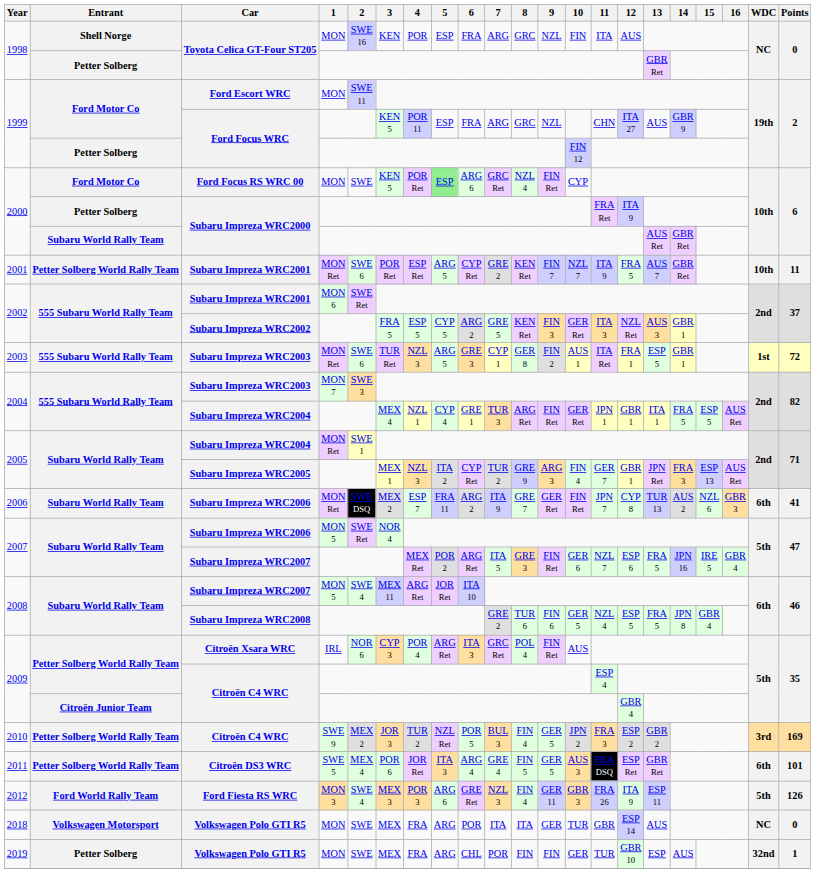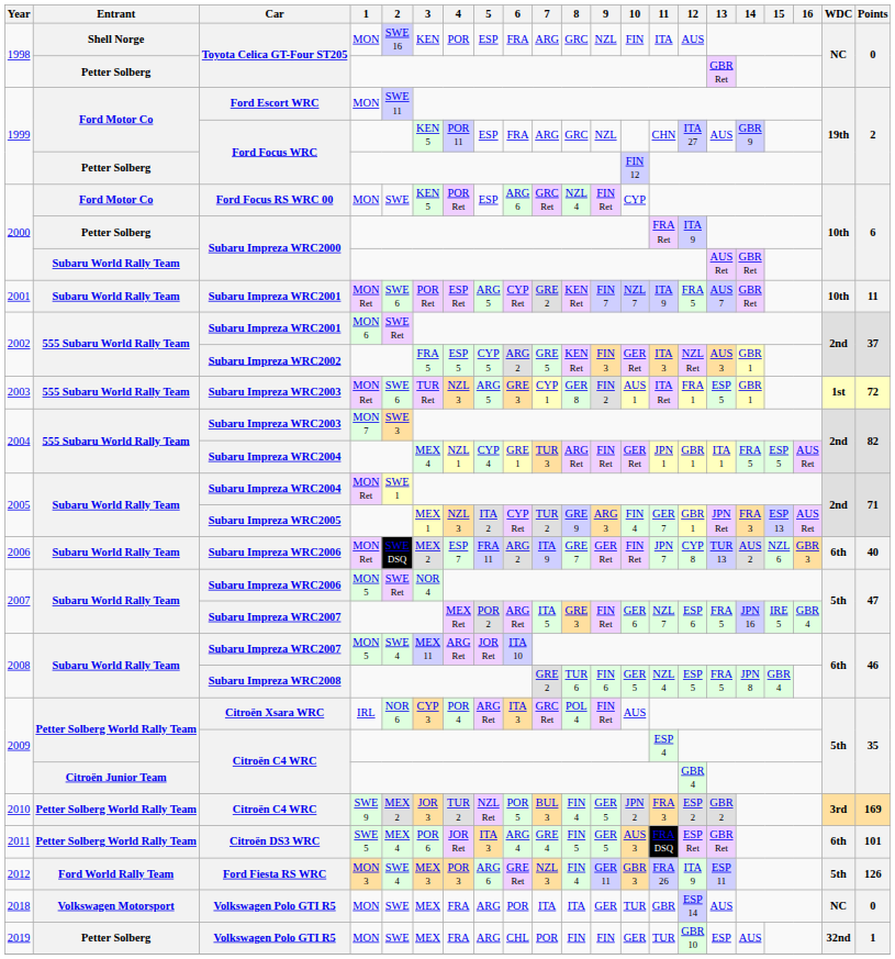 <table class="wikitable" style="text-align:center; font-size:85%">
 <tr>
 <th>Year</th>
 <th>Entrant</th>
 <th>Car</th>
 <th>1</th>
 <th>2</th>
 <th>3</th>
 <th>4</th>
 <th>5</th>
 <th>6</th>
 <th>7</th>
 <th>8</th>
 <th>9</th>
 <th>10</th>
 <th>11</th>
 <th>12</th>
 <th>13</th>
 <th>14</th>
 <th>15</th>
 <th>16</th>
 <th>WDC</th>
 <th>Points</th>
 </tr>
 <tr>
 <td rowspan=2><a href='#'>1998</a></td>
 <th nowrap>Shell Norge</th>
 <th rowspan=2 nowrap><a href='#'>Toyota Celica GT-Four ST205</a></th>
 <td><a href='#'>MON</a></td>
 <td style="background:#CFCFFF;"><a href='#'>SWE</a><br><small>16</small></td>
 <td><a href='#'>KEN</a></td>
 <td><a href='#'>POR</a></td>
 <td><a href='#'>ESP</a></td>
 <td><a href='#'>FRA</a></td>
 <td><a href='#'>ARG</a></td>
 <td><a href='#'>GRC</a></td>
 <td><a href='#'>NZL</a></td>
 <td><a href='#'>FIN</a></td>
 <td><a href='#'>ITA</a></td>
 <td><a href='#'>AUS</a></td>
 <td colspan=4></td>
 <th rowspan=2>NC</th>
 <th rowspan=2>0</th>
 </tr>
 <tr>
 <th nowrap>Petter Solberg</th>
 <td colspan=12></td>
 <td style="background:#EFCFFF;"><a href='#'>GBR</a><br><small>Ret</small></td>
 <td colspan=3></td>
 </tr>
 <tr>
 <td rowspan=3><a href='#'>1999</a></td>
 <th rowspan=2 nowrap><a href='#'>Ford Motor Co</a></th>
 <th nowrap><a href='#'>Ford Escort WRC</a></th>
 <td><a href='#'>MON</a></td>
 <td style="background:#CFCFFF;"><a href='#'>SWE</a><br><small>11</small></td>
 <td colspan=14></td>
 <th rowspan=3>19th</th>
 <th rowspan=3>2</th>
 </tr>
 <tr>
 <th rowspan=2 nowrap><a href='#'>Ford Focus WRC</a></th>
 <td colspan=2></td>
 <td style="background:#DFFFDF;"><a href='#'>KEN</a><br><small>5</small></td>
 <td style="background:#CFCFFF;"><a href='#'>POR</a><br><small>11</small></td>
 <td><a href='#'>ESP</a></td>
 <td><a href='#'>FRA</a></td>
 <td><a href='#'>ARG</a></td>
 <td><a href='#'>GRC</a></td>
 <td><a href='#'>NZL</a></td>
 <td></td>
 <td><a href='#'>CHN</a></td>
 <td style="background:#CFCFFF;"><a href='#'>ITA</a><br><small>27</small></td>
 <td><a href='#'>AUS</a></td>
 <td style="background:#CFCFFF;"><a href='#'>GBR</a><br><small>9</small></td>
 <td colspan=2></td>
 </tr>
 <tr>
 <th nowrap>Petter Solberg</th>
 <td colspan=9></td>
 <td style="background:#CFCFFF;"><a href='#'>FIN</a><br><small>12</small></td>
 <td colspan=6></td>
 </tr>
 <tr>
 <td rowspan=3><a href='#'>2000</a></td>
 <th nowrap><a href='#'>Ford Motor Co</a></th>
 <th nowrap><a href='#'>Ford Focus RS WRC 00</a></th>
 <td><a href='#'>MON</a></td>
 <td><a href='#'>SWE</a></td>
 <td style="background:#DFFFDF;"><a href='#'>KEN</a><br><small>5</small></td>
 <td style="background:#EFCFFF;"><a href='#'>POR</a><br><small>Ret</small></td>
-<td style="background: lightgreen;"><a href='#'>ESP</a></td>
+<td><a href='#'>ESP</a></td>
 <td style="background:#DFFFDF;"><a href='#'>ARG</a><br><small>6</small></td>
 <td style="background:#EFCFFF;"><a href='#'>GRC</a><br><small>Ret</small></td>
 <td style="background:#DFFFDF;"><a href='#'>NZL</a><br><small>4</small></td>
 <td style="background:#EFCFFF;"><a href='#'>FIN</a><br><small>Ret</small></td>
 <td><a href='#'>CYP</a></td>
 <td colspan=6></td>
 <th rowspan=3>10th</th>
 <th rowspan=3>6</th>
 </tr>
 <tr>
 <th nowrap>Petter Solberg</th>
 <th rowspan=2 nowrap><a href='#'>Subaru Impreza WRC2000</a></th>
 <td colspan=10></td>
 <td style="background:#EFCFFF;"><a href='#'>FRA</a><br><small>Ret</small></td>
 <td style="background:#CFCFFF;"><a href='#'>ITA</a><br><small>9</small></td>
 <td colspan=4></td>
 </tr>
 <tr>
 <th nowrap><a href='#'>Subaru World Rally Team</a></th>
 <td colspan=12></td>
 <td style="background:#EFCFFF;"><a href='#'>AUS</a><br><small>Ret</small></td>
 <td style="background:#EFCFFF;"><a href='#'>GBR</a><br><small>Ret</small></td>
 <td colspan=2></td>
 </tr>
 <tr>
 <td><a href='#'>2001</a></td>
-<th nowrap><a href='#'>Petter Solberg World Rally Team</a></th>
+<th nowrap><a href='#'>Subaru World Rally Team</a></th>
 <th nowrap><a href='#'>Subaru Impreza WRC2001</a></th>
 <td style="background:#EFCFFF;"><a href='#'>MON</a><br><small>Ret</small></td>
 <td style="background:#DFFFDF;"><a href='#'>SWE</a><br><small>6</small></td>
 <td style="background:#EFCFFF;"><a href='#'>POR</a><br><small>Ret</small></td>
 <td style="background:#EFCFFF;"><a href='#'>ESP</a><br><small>Ret</small></td>
 <td style="background:#DFFFDF;"><a href='#'>ARG</a><br><small>5</small></td>
 <td style="background:#EFCFFF;"><a href='#'>CYP</a><br><small>Ret</small></td>
 <td style="background:#DFDFDF;"><a href='#'>GRE</a><br><small>2</small></td>
 <td style="background:#EFCFFF;"><a href='#'>KEN</a><br><small>Ret</small></td>
 <td style="background:#CFCFFF;"><a href='#'>FIN</a><br><small>7</small></td>
 <td style="background:#CFCFFF;"><a href='#'>NZL</a><br><small>7</small></td>
 <td style="background:#CFCFFF;"><a href='#'>ITA</a><br><small>9</small></td>
 <td style="background:#DFFFDF;"><a href='#'>FRA</a><br><small>5</small></td>
 <td style="background:#CFCFFF;"><a href='#'>AUS</a><br><small>7</small></td>
 <td style="background:#EFCFFF;"><a href='#'>GBR</a><br><small>Ret</small></td>
 <td colspan=2></td>
 <th>10th</th>
 <th>11</th>
 </tr>
 <tr>
 <td rowspan=2><a href='#'>2002</a></td>
 <th rowspan=2 nowrap><a href='#'>555 Subaru World Rally Team</a></th>
 <th nowrap><a href='#'>Subaru Impreza WRC2001</a></th>
 <td style="background:#DFFFDF;"><a href='#'>MON</a><br><small>6</small></td>
 <td style="background:#EFCFFF;"><a href='#'>SWE</a><br><small>Ret</small></td>
 <td colspan=14></td>
 <td style="background:#DFDFDF;" rowspan=2><strong>2nd</strong></td>
 <td style="background:#DFDFDF;" rowspan=2><strong>37</strong></td>
 </tr>
 <tr>
 <th nowrap><a href='#'>Subaru Impreza WRC2002</a></th>
 <td colspan=2></td>
 <td style="background:#DFFFDF;"><a href='#'>FRA</a><br><small>5</small></td>
 <td style="background:#DFFFDF;"><a href='#'>ESP</a><br><small>5</small></td>
 <td style="background:#DFFFDF;"><a href='#'>CYP</a><br><small>5</small></td>
 <td style="background:#DFDFDF;"><a href='#'>ARG</a><br><small>2</small></td>
 <td style="background:#DFFFDF;"><a href='#'>GRE</a><br><small>5</small></td>
 <td style="background:#EFCFFF;"><a href='#'>KEN</a><br><small>Ret</small></td>
 <td style="background:#FFDF9F;"><a href='#'>FIN</a><br><small>3</small></td>
 <td style="background:#EFCFFF;"><a href='#'>GER</a><br><small>Ret</small></td>
 <td style="background:#FFDF9F;"><a href='#'>ITA</a><br><small>3</small></td>
 <td style="background:#EFCFFF;"><a href='#'>NZL</a><br><small>Ret</small></td>
 <td style="background:#FFDF9F;"><a href='#'>AUS</a><br><small>3</small></td>
 <td style="background:#FFFFBF;"><a href='#'>GBR</a><br><small>1</small></td>
 <td colspan=2></td>
 </tr>
 <tr>
 <td><a href='#'>2003</a></td>
 <th nowrap><a href='#'>555 Subaru World Rally Team</a></th>
 <th nowrap><a href='#'>Subaru Impreza WRC2003</a></th>
 <td style="background:#EFCFFF;"><a href='#'>MON</a><br><small>Ret</small></td>
 <td style="background:#DFFFDF;"><a href='#'>SWE</a><br><small>6</small></td>
 <td style="background:#EFCFFF;"><a href='#'>TUR</a><br><small>Ret</small></td>
 <td style="background:#FFDF9F;"><a href='#'>NZL</a><br><small>3</small></td>
 <td style="background:#DFFFDF;"><a href='#'>ARG</a><br><small>5</small></td>
 <td style="background:#FFDF9F;"><a href='#'>GRE</a><br><small>3</small></td>
 <td style="background:#FFFFBF;"><a href='#'>CYP</a><br><small>1</small></td>
 <td style="background:#DFFFDF;"><a href='#'>GER</a><br><small>8</small></td>
 <td style="background:#DFDFDF;"><a href='#'>FIN</a><br><small>2</small></td>
 <td style="background:#FFFFBF;"><a href='#'>AUS</a><br><small>1</small></td>
 <td style="background:#EFCFFF;"><a href='#'>ITA</a><br><small>Ret</small></td>
 <td style="background:#FFFFBF;"><a href='#'>FRA</a><br><small>1</small></td>
 <td style="background:#DFFFDF;"><a href='#'>ESP</a><br><small>5</small></td>
 <td style="background:#FFFFBF;"><a href='#'>GBR</a><br><small>1</small></td>
 <td colspan=2></td>
 <td style="background:#FFFFBF;"><strong>1st</strong></td>
 <td style="background:#FFFFBF;"><strong>72</strong></td>
 </tr>
 <tr>
 <td rowspan=2><a href='#'>2004</a></td>
 <th rowspan=2 nowrap><a href='#'>555 Subaru World Rally Team</a></th>
 <th nowrap><a href='#'>Subaru Impreza WRC2003</a></th>
 <td style="background:#DFFFDF;"><a href='#'>MON</a><br><small>7</small></td>
 <td style="background:#FFDF9F;"><a href='#'>SWE</a><br><small>3</small></td>
 <td colspan=14></td>
 <td style="background:#DFDFDF;" rowspan=2><strong>2nd</strong></td>
 <td style="background:#DFDFDF;" rowspan=2><strong>82</strong></td>
 </tr>
 <tr>
 <th nowrap><a href='#'>Subaru Impreza WRC2004</a></th>
 <td colspan=2></td>
 <td style="background:#DFFFDF;"><a href='#'>MEX</a><br><small>4</small></td>
 <td style="background:#FFFFBF;"><a href='#'>NZL</a><br><small>1</small></td>
 <td style="background:#DFFFDF;"><a href='#'>CYP</a><br><small>4</small></td>
 <td style="background:#FFFFBF;"><a href='#'>GRE</a><br><small>1</small></td>
 <td style="background:#FFDF9F;"><a href='#'>TUR</a><br><small>3</small></td>
 <td style="background:#EFCFFF;"><a href='#'>ARG</a><br><small>Ret</small></td>
 <td style="background:#EFCFFF;"><a href='#'>FIN</a><br><small>Ret</small></td>
 <td style="background:#EFCFFF;"><a href='#'>GER</a><br><small>Ret</small></td>
 <td style="background:#FFFFBF;"><a href='#'>JPN</a><br><small>1</small></td>
 <td style="background:#FFFFBF;"><a href='#'>GBR</a><br><small>1</small></td>
 <td style="background:#FFFFBF;"><a href='#'>ITA</a><br><small>1</small></td>
 <td style="background:#DFFFDF;"><a href='#'>FRA</a><br><small>5</small></td>
 <td style="background:#DFFFDF;"><a href='#'>ESP</a><br><small>5</small></td>
 <td style="background:#EFCFFF;"><a href='#'>AUS</a><br><small>Ret</small></td>
 </tr>
 <tr>
 <td rowspan=2><a href='#'>2005</a></td>
 <th rowspan=2 nowrap><a href='#'>Subaru World Rally Team</a></th>
 <th nowrap><a href='#'>Subaru Impreza WRC2004</a></th>
 <td style="background:#EFCFFF;"><a href='#'>MON</a><br><small>Ret</small></td>
 <td style="background:#FFFFBF;"><a href='#'>SWE</a><br><small>1</small></td>
 <td colspan=14></td>
 <td style="background:#DFDFDF;" rowspan=2><strong>2nd</strong></td>
 <td style="background:#DFDFDF;" rowspan=2><strong>71</strong></td>
 </tr>
 <tr>
 <th nowrap><a href='#'>Subaru Impreza WRC2005</a></th>
 <td colspan=2></td>
 <td style="background:#FFFFBF;"><a href='#'>MEX</a><br><small>1</small></td>
 <td style="background:#FFDF9F;"><a href='#'>NZL</a><br><small>3</small></td>
 <td style="background:#DFDFDF;"><a href='#'>ITA</a><br><small>2</small></td>
 <td style="background:#EFCFFF;"><a href='#'>CYP</a><br><small>Ret</small></td>
 <td style="background:#DFDFDF;"><a href='#'>TUR</a><br><small>2</small></td>
 <td style="background:#CFCFFF;"><a href='#'>GRE</a><br><small>9</small></td>
 <td style="background:#FFDF9F;"><a href='#'>ARG</a><br><small>3</small></td>
 <td style="background:#DFFFDF;"><a href='#'>FIN</a><br><small>4</small></td>
 <td style="background:#DFFFDF;"><a href='#'>GER</a><br><small>7</small></td>
 <td style="background:#FFFFBF;"><a href='#'>GBR</a><br><small>1</small></td>
 <td style="background:#EFCFFF;"><a href='#'>JPN</a><br><small>Ret</small></td>
 <td style="background:#FFDF9F;"><a href='#'>FRA</a><br><small>3</small></td>
 <td style="background:#CFCFFF;"><a href='#'>ESP</a><br><small>13</small></td>
 <td style="background:#EFCFFF;"><a href='#'>AUS</a><br><small>Ret</small></td>
 </tr>
 <tr>
 <td><a href='#'>2006</a></td>
 <th nowrap><a href='#'>Subaru World Rally Team</a></th>
 <th nowrap><a href='#'>Subaru Impreza WRC2006</a></th>
 <td style="background:#EFCFFF;"><a href='#'>MON</a><br><small>Ret</small></td>
 <td style="background:#000000; color:white"><a href='#'><span>SWE</span></a><br><small>DSQ</small></td>
 <td style="background:#DFDFDF;"><a href='#'>MEX</a><br><small>2</small></td>
 <td style="background:#DFFFDF;"><a href='#'>ESP</a><br><small>7</small></td>
 <td style="background:#CFCFFF;"><a href='#'>FRA</a><br><small>11</small></td>
 <td style="background:#DFDFDF;"><a href='#'>ARG</a><br><small>2</small></td>
 <td style="background:#CFCFFF;"><a href='#'>ITA</a><br><small>9</small></td>
 <td style="background:#DFFFDF;"><a href='#'>GRE</a><br><small>7</small></td>
 <td style="background:#EFCFFF;"><a href='#'>GER</a><br><small>Ret</small></td>
 <td style="background:#EFCFFF;"><a href='#'>FIN</a><br><small>Ret</small></td>
 <td style="background:#DFFFDF;"><a href='#'>JPN</a><br><small>7</small></td>
 <td style="background:#DFFFDF;"><a href='#'>CYP</a><br><small>8</small></td>
 <td style="background:#CFCFFF;"><a href='#'>TUR</a><br><small>13</small></td>
 <td style="background:#DFDFDF;"><a href='#'>AUS</a><br><small>2</small></td>
 <td style="background:#DFFFDF;"><a href='#'>NZL</a><br><small>6</small></td>
 <td style="background:#FFDF9F;"><a href='#'>GBR</a><br><small>3</small></td>
 <th>6th</th>
-<th>41</th>
+<th>40</th>
 </tr>
 <tr>
 <td rowspan=2><a href='#'>2007</a></td>
 <th rowspan=2 nowrap><a href='#'>Subaru World Rally Team</a></th>
 <th nowrap><a href='#'>Subaru Impreza WRC2006</a></th>
 <td style="background:#DFFFDF;"><a href='#'>MON</a><br><small>5</small></td>
 <td style="background:#EFCFFF;"><a href='#'>SWE</a><br><small>Ret</small></td>
 <td style="background:#DFFFDF;"><a href='#'>NOR</a><br><small>4</small></td>
 <td colspan=13></td>
 <th rowspan=2>5th</th>
 <th rowspan=2>47</th>
 </tr>
 <tr>
 <th nowrap><a href='#'>Subaru Impreza WRC2007</a></th>
 <td colspan=3></td>
 <td style="background:#EFCFFF;"><a href='#'>MEX</a><br><small>Ret</small></td>
 <td style="background:#DFDFDF;"><a href='#'>POR</a><br><small>2</small></td>
 <td style="background:#EFCFFF;"><a href='#'>ARG</a><br><small>Ret</small></td>
 <td style="background:#DFFFDF;"><a href='#'>ITA</a><br><small>5</small></td>
 <td style="background:#FFDF9F;"><a href='#'>GRE</a><br><small>3</small></td>
 <td style="background:#EFCFFF;"><a href='#'>FIN</a><br><small>Ret</small></td>
 <td style="background:#DFFFDF;"><a href='#'>GER</a><br><small>6</small></td>
 <td style="background:#DFFFDF;"><a href='#'>NZL</a><br><small>7</small></td>
 <td style="background:#DFFFDF;"><a href='#'>ESP</a><br><small>6</small></td>
 <td style="background:#DFFFDF;"><a href='#'>FRA</a><br><small>5</small></td>
 <td style="background:#CFCFFF;"><a href='#'>JPN</a><br><small>16</small></td>
 <td style="background:#DFFFDF;"><a href='#'>IRE</a><br><small>5</small></td>
 <td style="background:#DFFFDF;"><a href='#'>GBR</a><br><small>4</small></td>
 </tr>
 <tr>
 <td rowspan=2><a href='#'>2008</a></td>
 <th rowspan=2 nowrap><a href='#'>Subaru World Rally Team</a></th>
 <th nowrap><a href='#'>Subaru Impreza WRC2007</a></th>
 <td style="background:#DFFFDF;"><a href='#'>MON</a><br><small>5</small></td>
 <td style="background:#DFFFDF;"><a href='#'>SWE</a><br><small>4</small></td>
 <td style="background:#CFCFFF;"><a href='#'>MEX</a><br><small>11</small></td>
 <td style="background:#EFCFFF;"><a href='#'>ARG</a><br><small>Ret</small></td>
 <td style="background:#EFCFFF;"><a href='#'>JOR</a><br><small>Ret</small></td>
 <td style="background:#CFCFFF;"><a href='#'>ITA</a><br><small>10</small></td>
 <td colspan=10></td>
 <th rowspan=2>6th</th>
 <th rowspan=2>46</th>
 </tr>
 <tr>
 <th nowrap><a href='#'>Subaru Impreza WRC2008</a></th>
 <td colspan=6></td>
 <td style="background:#DFDFDF;"><a href='#'>GRE</a><br><small>2</small></td>
 <td style="background:#DFFFDF;"><a href='#'>TUR</a><br><small>6</small></td>
 <td style="background:#DFFFDF;"><a href='#'>FIN</a><br><small>6</small></td>
 <td style="background:#DFFFDF;"><a href='#'>GER</a><br><small>5</small></td>
 <td style="background:#DFFFDF;"><a href='#'>NZL</a><br><small>4</small></td>
 <td style="background:#DFFFDF;"><a href='#'>ESP</a><br><small>5</small></td>
 <td style="background:#DFFFDF;"><a href='#'>FRA</a><br><small>5</small></td>
 <td style="background:#DFFFDF;"><a href='#'>JPN</a><br><small>8</small></td>
 <td style="background:#DFFFDF;"><a href='#'>GBR</a><br><small>4</small></td>
 <td></td>
 </tr>
 <tr>
 <td rowspan=3><a href='#'>2009</a></td>
 <th rowspan=2 nowrap><a href='#'>Petter Solberg World Rally Team</a></th>
 <th nowrap><a href='#'>Citroën Xsara WRC</a></th>
 <td><a href='#'>IRL</a></td>
 <td style="background:#DFFFDF;"><a href='#'>NOR</a><br><small>6</small></td>
 <td style="background:#FFDF9F;"><a href='#'>CYP</a><br><small>3</small></td>
 <td style="background:#DFFFDF;"><a href='#'>POR</a><br><small>4</small></td>
 <td style="background:#EFCFFF;"><a href='#'>ARG</a><br><small>Ret</small></td>
 <td style="background:#FFDF9F;"><a href='#'>ITA</a><br><small>3</small></td>
 <td style="background:#EFCFFF;"><a href='#'>GRC</a><br><small>Ret</small></td>
 <td style="background:#DFFFDF;"><a href='#'>POL</a><br><small>4</small></td>
 <td style="background:#EFCFFF;"><a href='#'>FIN</a><br><small>Ret</small></td>
 <td><a href='#'>AUS</a></td>
 <td colspan=6></td>
 <th rowspan=3>5th</th>
 <th rowspan=3>35</th>
 </tr>
 <tr>
 <th rowspan=2 nowrap><a href='#'>Citroën C4 WRC</a></th>
 <td colspan=10></td>
 <td style="background:#DFFFDF;"><a href='#'>ESP</a><br><small>4</small></td>
 <td colspan=5></td>
 </tr>
 <tr>
 <th nowrap><a href='#'>Citroën Junior Team</a></th>
 <td colspan=11></td>
 <td style="background:#DFFFDF;"><a href='#'>GBR</a><br><small>4</small></td>
 <td colspan=4></td>
 </tr>
 <tr>
 <td><a href='#'>2010</a></td>
 <th nowrap><a href='#'>Petter Solberg World Rally Team</a></th>
 <th nowrap><a href='#'>Citroën C4 WRC</a></th>
 <td style="background:#DFFFDF;"><a href='#'>SWE</a><br><small>9</small></td>
 <td style="background:#DFDFDF;"><a href='#'>MEX</a><br><small>2</small></td>
 <td style="background:#FFDF9F;"><a href='#'>JOR</a><br><small>3</small></td>
 <td style="background:#DFDFDF;"><a href='#'>TUR</a><br><small>2</small></td>
 <td style="background:#EFCFFF;"><a href='#'>NZL</a><br><small>Ret</small></td>
 <td style="background:#DFFFDF;"><a href='#'>POR</a><br><small>5</small></td>
 <td style="background:#FFDF9F;"><a href='#'>BUL</a><br><small>3</small></td>
 <td style="background:#DFFFDF;"><a href='#'>FIN</a><br><small>4</small></td>
 <td style="background:#DFFFDF;"><a href='#'>GER</a><br><small>5</small></td>
 <td style="background:#DFDFDF;"><a href='#'>JPN</a><br><small>2</small></td>
 <td style="background:#FFDF9F;"><a href='#'>FRA</a><br><small>3</small></td>
 <td style="background:#DFDFDF;"><a href='#'>ESP</a><br><small>2</small></td>
 <td style="background:#DFDFDF;"><a href='#'>GBR</a><br><small>2</small></td>
 <td colspan=3></td>
 <td style="background:#FFDF9F;"><strong>3rd</strong></td>
 <td style="background:#FFDF9F;"><strong>169</strong></td>
 </tr>
 <tr>
 <td><a href='#'>2011</a></td>
 <th nowrap><a href='#'>Petter Solberg World Rally Team</a></th>
 <th nowrap><a href='#'>Citroën DS3 WRC</a></th>
 <td style="background:#DFFFDF;"><a href='#'>SWE</a><br><small>5</small></td>
 <td style="background:#DFFFDF;"><a href='#'>MEX</a><br><small>4</small></td>
 <td style="background:#DFFFDF;"><a href='#'>POR</a><br><small>6</small></td>
 <td style="background:#EFCFFF;"><a href='#'>JOR</a><br><small>Ret</small></td>
 <td style="background:#FFDF9F;"><a href='#'>ITA</a><br><small>3</small></td>
 <td style="background:#DFFFDF;"><a href='#'>ARG</a><br><small>4</small></td>
 <td style="background:#DFFFDF;"><a href='#'>GRE</a><br><small>4</small></td>
 <td style="background:#DFFFDF;"><a href='#'>FIN</a><br><small>5</small></td>
 <td style="background:#DFFFDF;"><a href='#'>GER</a><br><small>5</small></td>
 <td style="background:#FFDF9F;"><a href='#'>AUS</a><br><small>3</small></td>
 <td style="background:#000000; color:white"><a href='#'><span>FRA</span></a><br><small>DSQ</small></td>
 <td style="background:#EFCFFF;"><a href='#'>ESP</a><br><small>Ret</small></td>
 <td style="background:#EFCFFF;"><a href='#'>GBR</a><br><small>Ret</small></td>
 <td colspan=3></td>
 <th>6th</th>
 <th>101</th>
 </tr>
 <tr>
 <td><a href='#'>2012</a></td>
 <th nowrap><a href='#'>Ford World Rally Team</a></th>
 <th nowrap><a href='#'>Ford Fiesta RS WRC</a></th>
 <td style="background:#FFDF9F;"><a href='#'>MON</a><br><small>3</small></td>
 <td style="background:#DFFFDF;"><a href='#'>SWE</a><br><small>4</small></td>
 <td style="background:#FFDF9F;"><a href='#'>MEX</a><br><small>3</small></td>
 <td style="background:#FFDF9F;"><a href='#'>POR</a><br><small>3</small></td>
 <td style="background:#DFFFDF;"><a href='#'>ARG</a><br><small>6</small></td>
 <td style="background:#EFCFFF;"><a href='#'>GRE</a><br><small>Ret</small></td>
 <td style="background:#FFDF9F;"><a href='#'>NZL</a><br><small>3</small></td>
 <td style="background:#DFFFDF;"><a href='#'>FIN</a><br><small>4</small></td>
 <td style="background:#CFCFFF;"><a href='#'>GER</a><br><small>11</small></td>
 <td style="background:#FFDF9F;"><a href='#'>GBR</a><br><small>3</small></td>
 <td style="background:#CFCFFF;"><a href='#'>FRA</a><br><small>26</small></td>
 <td style="background:#DFFFDF;"><a href='#'>ITA</a><br><small>9</small></td>
 <td style="background:#CFCFFF;"><a href='#'>ESP</a><br><small>11</small></td>
 <td colspan=3></td>
 <th>5th</th>
 <th>126</th>
 </tr>
 <tr>
 <td><a href='#'>2018</a></td>
 <th nowrap><a href='#'>Volkswagen Motorsport</a></th>
 <th nowrap><a href='#'>Volkswagen Polo GTI R5</a></th>
 <td><a href='#'>MON</a></td>
 <td><a href='#'>SWE</a></td>
 <td><a href='#'>MEX</a></td>
 <td><a href='#'>FRA</a></td>
 <td><a href='#'>ARG</a></td>
 <td><a href='#'>POR</a></td>
 <td><a href='#'>ITA</a></td>
 <td><a href='#'>ITA</a></td>
 <td><a href='#'>GER</a></td>
 <td><a href='#'>TUR</a></td>
 <td><a href='#'>GBR</a></td>
 <td style="background:#CFCFFF;"><a href='#'>ESP</a><br><small>14</small></td>
 <td><a href='#'>AUS</a></td>
 <td colspan=3></td>
 <th>NC</th>
 <th>0</th>
 </tr>
 <tr>
 <td><a href='#'>2019</a></td>
 <th nowrap>Petter Solberg</th>
 <th nowrap><a href='#'>Volkswagen Polo GTI R5</a></th>
 <td><a href='#'>MON</a></td>
 <td><a href='#'>SWE</a></td>
 <td><a href='#'>MEX</a></td>
 <td><a href='#'>FRA</a></td>
 <td><a href='#'>ARG</a></td>
 <td><a href='#'>CHL</a></td>
 <td><a href='#'>POR</a></td>
 <td><a href='#'>FIN</a></td>
 <td><a href='#'>FIN</a></td>
 <td><a href='#'>GER</a></td>
 <td><a href='#'>TUR</a></td>
 <td style="background:#DFFFDF;"><a href='#'>GBR</a><br><small>10</small></td>
 <td><a href='#'>ESP</a></td>
 <td><a href='#'>AUS</a><br></td>
 <td colspan=2></td>
 <th>32nd</th>
 <th>1</th>
 </tr>
 <tr>
 </tr>
 </table>
